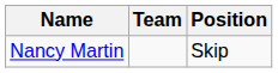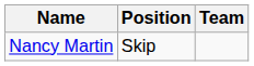 <table class="wikitable">
 <tr>
 <th><strong>Name</strong></th>
+<th><strong>Position</strong></th>
 <th><strong>Team</strong></th>
-<th><strong>Position</strong></th>
 </tr>
 <tr>
 <td><a href='#'>Nancy Martin</a></td>
+<td>Skip</td>
 <td></td>
-<td>Skip</td>
 </tr>
 </table>
